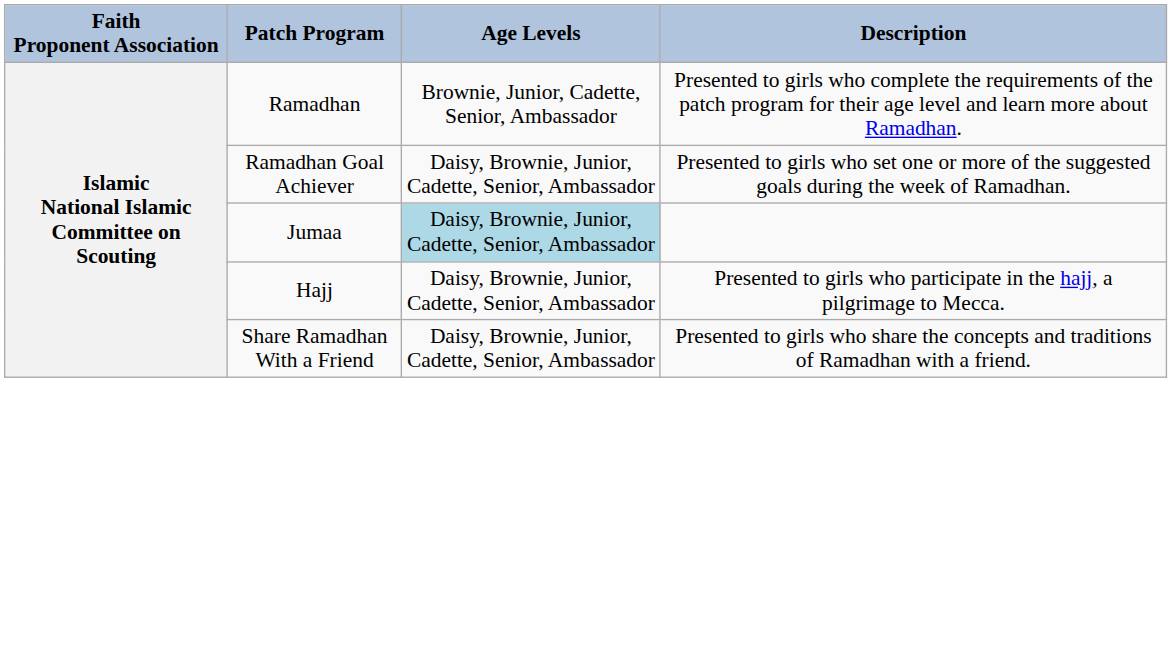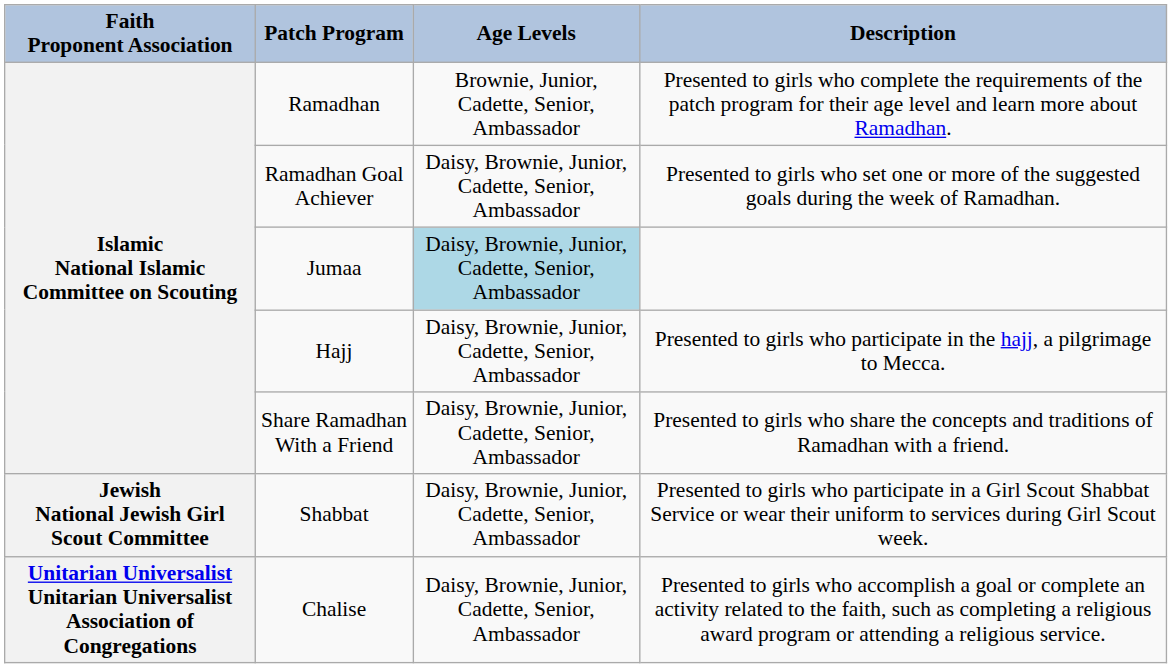 <table class="wikitable plainrowheaders" style="text-align: center;">
 <tr>
 <th style="background: lightsteelblue;">Faith<br>Proponent Association</th>
 <th style="background: lightsteelblue;">Patch Program</th>
 <th style="background: lightsteelblue;">Age Levels</th>
 <th style="background: lightsteelblue;">Description</th>
 </tr>
 <tr>
 <th scope="row" rowspan="5"><strong>Islamic</strong><br>National Islamic Committee on Scouting</th>
 <td>Ramadhan</td>
 <td>Brownie, Junior, Cadette, Senior, Ambassador</td>
 <td>Presented to girls who complete the requirements of the patch program for their age level and learn more about <a href='#'>Ramadhan</a>.</td>
 </tr>
 <tr>
 <td>Ramadhan Goal Achiever</td>
 <td>Daisy, Brownie, Junior, Cadette, Senior, Ambassador</td>
 <td>Presented to girls who set one or more of the suggested goals during the week of Ramadhan.</td>
 </tr>
 <tr>
 <td>Jumaa</td>
 <td style="background: lightblue;">Daisy, Brownie, Junior, Cadette, Senior, Ambassador</td>
 <td></td>
 </tr>
 <tr>
 <td>Hajj</td>
 <td>Daisy, Brownie, Junior, Cadette, Senior, Ambassador</td>
 <td>Presented to girls who participate in the <a href='#'>hajj</a>, a pilgrimage to Mecca.</td>
 </tr>
 <tr>
 <td>Share Ramadhan With a Friend</td>
 <td>Daisy, Brownie, Junior, Cadette, Senior, Ambassador</td>
 <td>Presented to girls who share the concepts and traditions of Ramadhan with a friend.</td>
 </tr>
+<tr>
+<th scope="row"><strong>Jewish</strong><br>National Jewish Girl Scout Committee</th>
+<td>Shabbat</td>
+<td>Daisy, Brownie, Junior, Cadette, Senior, Ambassador</td>
+<td>Presented to girls who participate in a Girl Scout Shabbat Service or wear their uniform to services during Girl Scout week.</td>
+</tr>
+<tr>
+<th scope="row"><strong><a href='#'>Unitarian Universalist</a></strong><br>Unitarian Universalist Association of Congregations</th>
+<td>Chalise</td>
+<td>Daisy, Brownie, Junior, Cadette, Senior, Ambassador</td>
+<td>Presented to girls who accomplish a goal or complete an activity related to the faith, such as completing a religious award program or attending a religious service.</td>
+</tr>
 </table>
